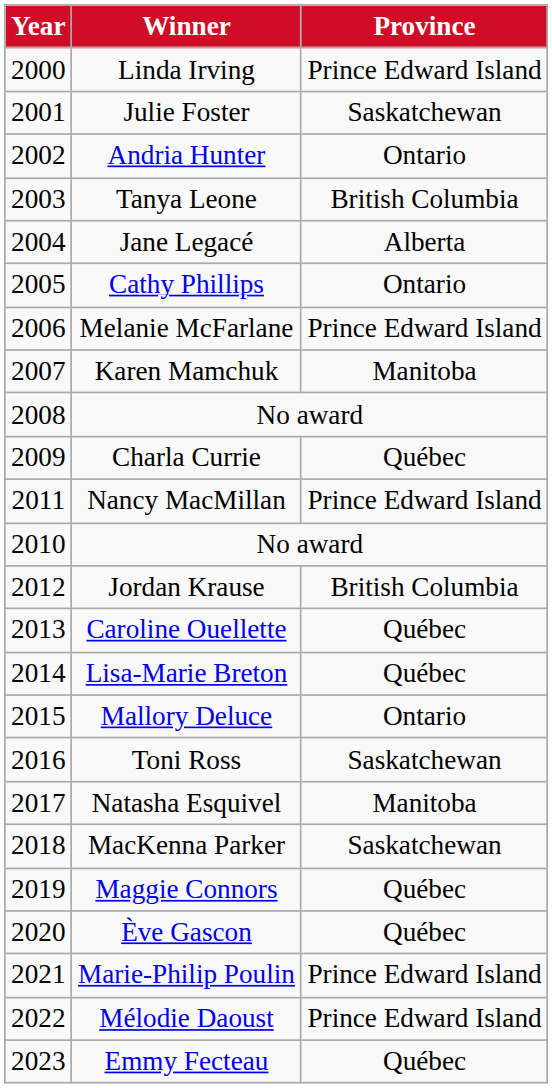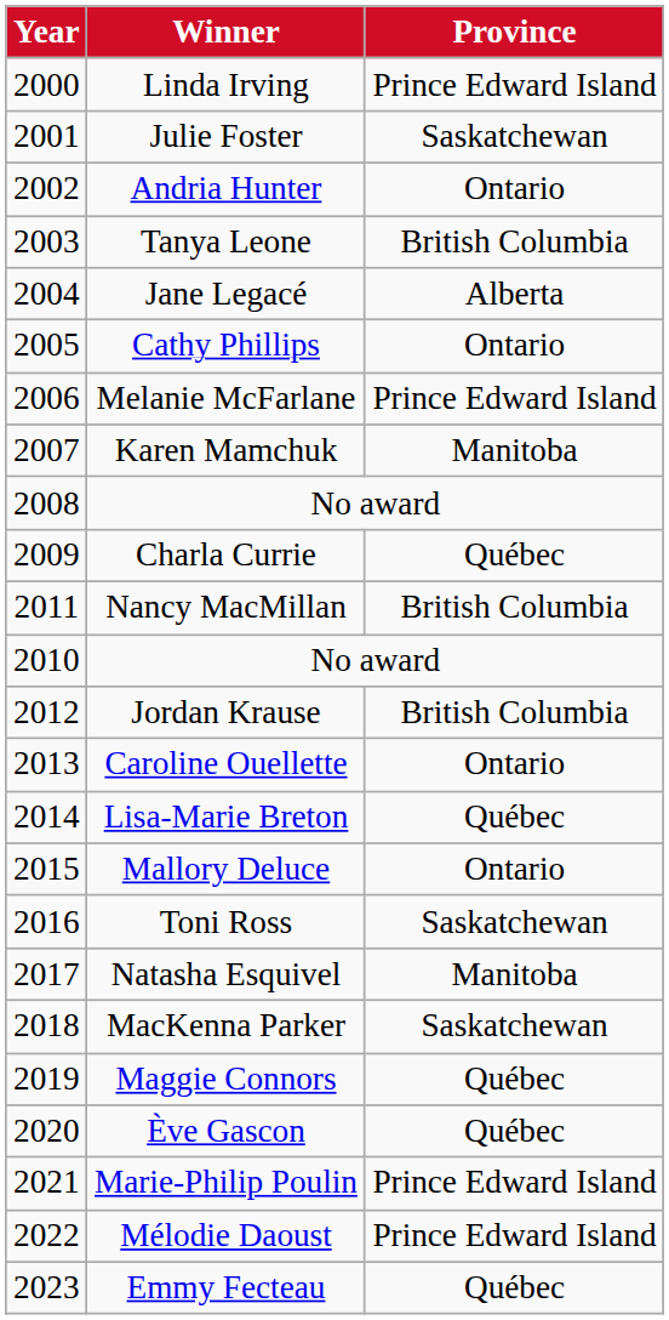 <table class="wikitable" style="text-align:center">
 <tr style="background:#d00c27; color:#fff;">
 <td><strong>Year</strong></td>
 <td><strong>Winner</strong></td>
 <td><strong>Province</strong></td>
 </tr>
 <tr>
 <td>2000</td>
 <td>Linda Irving</td>
 <td>Prince Edward Island</td>
 </tr>
 <tr>
 <td>2001</td>
 <td>Julie Foster</td>
 <td>Saskatchewan</td>
 </tr>
 <tr>
 <td>2002</td>
 <td><a href='#'>Andria Hunter</a></td>
 <td>Ontario</td>
 </tr>
 <tr>
 <td>2003</td>
 <td>Tanya Leone</td>
 <td>British Columbia</td>
 </tr>
 <tr>
 <td>2004</td>
 <td>Jane Legacé</td>
 <td>Alberta</td>
 </tr>
 <tr>
 <td>2005</td>
 <td><a href='#'>Cathy Phillips</a></td>
 <td>Ontario</td>
 </tr>
 <tr>
 <td>2006</td>
 <td>Melanie McFarlane</td>
 <td>Prince Edward Island</td>
 </tr>
 <tr>
 <td>2007</td>
 <td>Karen Mamchuk</td>
 <td>Manitoba</td>
 </tr>
 <tr>
 <td>2008</td>
 <td colspan="2">No award</td>
 </tr>
 <tr>
 <td>2009</td>
 <td>Charla Currie</td>
 <td>Québec</td>
 </tr>
 <tr>
 <td>2011</td>
 <td>Nancy MacMillan</td>
-<td>Prince Edward Island</td>
+<td>British Columbia</td>
 </tr>
 <tr>
 <td>2010</td>
 <td colspan="2">No award</td>
 </tr>
 <tr>
 <td>2012</td>
 <td>Jordan Krause</td>
 <td>British Columbia</td>
 </tr>
 <tr>
 <td>2013</td>
 <td><a href='#'>Caroline Ouellette</a></td>
-<td>Québec</td>
+<td>Ontario</td>
 </tr>
 <tr>
 <td>2014</td>
 <td><a href='#'>Lisa-Marie Breton</a></td>
 <td>Québec</td>
 </tr>
 <tr>
 <td>2015</td>
 <td><a href='#'>Mallory Deluce</a></td>
 <td>Ontario</td>
 </tr>
 <tr>
 <td>2016</td>
 <td>Toni Ross</td>
 <td>Saskatchewan</td>
 </tr>
 <tr>
 <td>2017</td>
 <td>Natasha Esquivel</td>
 <td>Manitoba</td>
 </tr>
 <tr>
 <td>2018</td>
 <td>MacKenna Parker</td>
 <td>Saskatchewan</td>
 </tr>
 <tr>
 <td>2019</td>
 <td><a href='#'>Maggie Connors</a></td>
 <td>Québec</td>
 </tr>
 <tr>
 <td>2020</td>
 <td><a href='#'>Ève Gascon</a></td>
 <td>Québec</td>
 </tr>
 <tr>
 <td>2021</td>
 <td><a href='#'>Marie-Philip Poulin</a></td>
 <td>Prince Edward Island</td>
 </tr>
 <tr>
 <td>2022</td>
 <td><a href='#'>Mélodie Daoust</a></td>
 <td>Prince Edward Island</td>
 </tr>
 <tr>
 <td>2023</td>
 <td><a href='#'>Emmy Fecteau</a></td>
 <td>Québec</td>
 </tr>
 </table>
